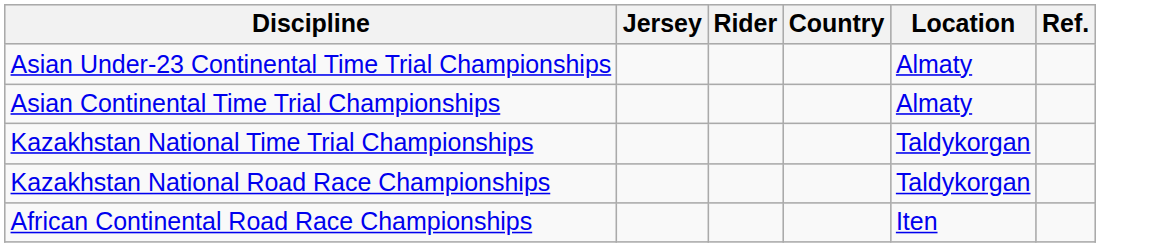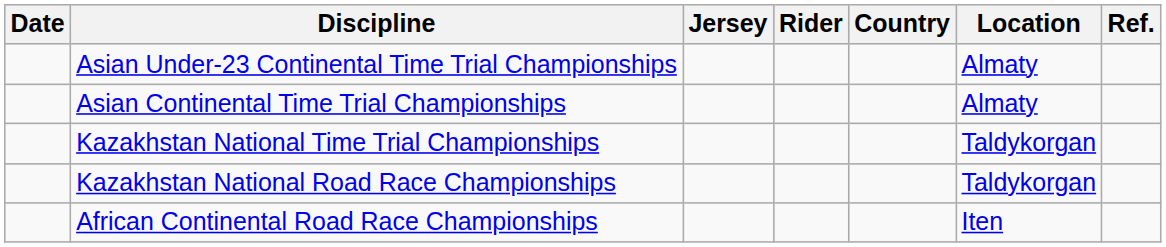 <table class="wikitable sortable">
 <tr>
+<th>Date</th>
 <th>Discipline</th>
 <th>Jersey</th>
 <th>Rider</th>
 <th>Country</th>
 <th>Location</th>
 <th class="unsortable">Ref.</th>
 </tr>
 <tr>
+<td></td>
 <td><a href='#'>Asian Under-23 Continental Time Trial Championships</a></td>
 <td align="center"></td>
 <td></td>
 <td></td>
 <td><a href='#'>Almaty</a></td>
 <td align="center"></td>
 </tr>
 <tr>
+<td></td>
 <td><a href='#'>Asian Continental Time Trial Championships</a></td>
 <td align="center"></td>
 <td></td>
 <td></td>
 <td><a href='#'>Almaty</a></td>
 <td align="center"></td>
 </tr>
 <tr>
+<td></td>
 <td><a href='#'>Kazakhstan National Time Trial Championships</a></td>
 <td align="center"></td>
 <td></td>
 <td></td>
 <td><a href='#'>Taldykorgan</a></td>
 <td align="center"></td>
 </tr>
 <tr>
+<td></td>
 <td><a href='#'>Kazakhstan National Road Race Championships</a></td>
 <td align="center"></td>
 <td></td>
 <td></td>
 <td><a href='#'>Taldykorgan</a></td>
 <td align="center"></td>
 </tr>
 <tr>
+<td></td>
 <td><a href='#'> African Continental Road Race Championships</a></td>
 <td align="center"></td>
 <td></td>
 <td></td>
 <td><a href='#'>Iten</a></td>
 <td align="center"></td>
 </tr>
 </table>
